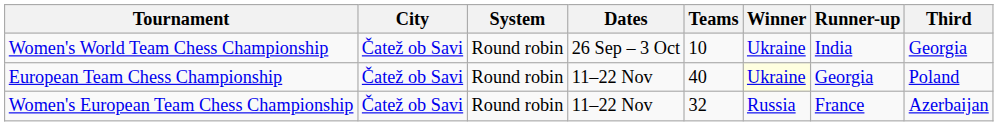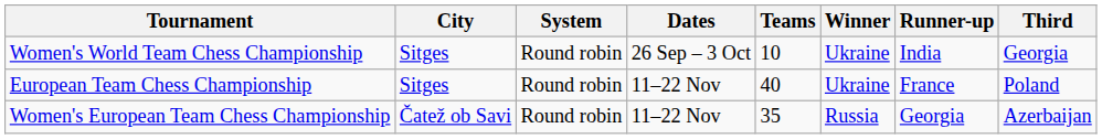 <table class="wikitable">
 <tr>
 <th>Tournament</th>
 <th>City</th>
 <th>System</th>
 <th>Dates</th>
 <th>Teams</th>
 <th>Winner</th>
 <th>Runner-up</th>
 <th>Third</th>
 </tr>
 <tr>
 <td><a href='#'>Women's World Team Chess Championship</a></td>
-<td> <a href='#'>Čatež ob Savi</a></td>
+<td> <a href='#'>Sitges</a></td>
 <td>Round robin</td>
 <td>26 Sep – 3 Oct</td>
 <td>10</td>
 <td> <a href='#'>Ukraine</a></td>
 <td> <a href='#'>India</a></td>
 <td> <a href='#'>Georgia</a></td>
 </tr>
 <tr>
 <td><a href='#'>European Team Chess Championship</a></td>
-<td> <a href='#'>Čatež ob Savi</a></td>
+<td> <a href='#'>Sitges</a></td>
 <td>Round robin</td>
 <td>11–22 Nov</td>
 <td>40</td>
-<td style="background: lightyellow;"> <a href='#'>Ukraine</a></td>
-<td> <a href='#'>Georgia</a></td>
+<td> <a href='#'>Ukraine</a></td>
+<td> <a href='#'>France</a></td>
 <td> <a href='#'>Poland</a></td>
 </tr>
 <tr>
 <td><a href='#'>Women's European Team Chess Championship</a></td>
 <td> <a href='#'>Čatež ob Savi</a></td>
 <td>Round robin</td>
 <td>11–22 Nov</td>
-<td>32</td>
+<td>35</td>
 <td> <a href='#'>Russia</a></td>
-<td> <a href='#'>France</a></td>
+<td> <a href='#'>Georgia</a></td>
 <td> <a href='#'>Azerbaijan</a></td>
 </tr>
 </table>
